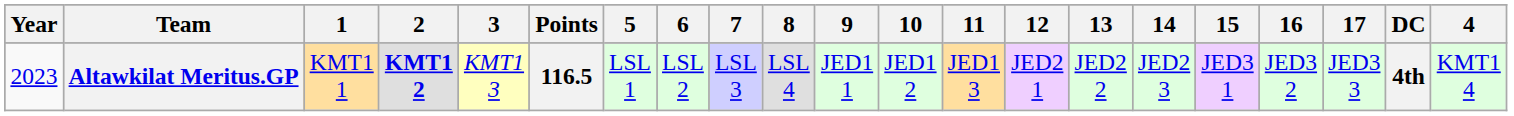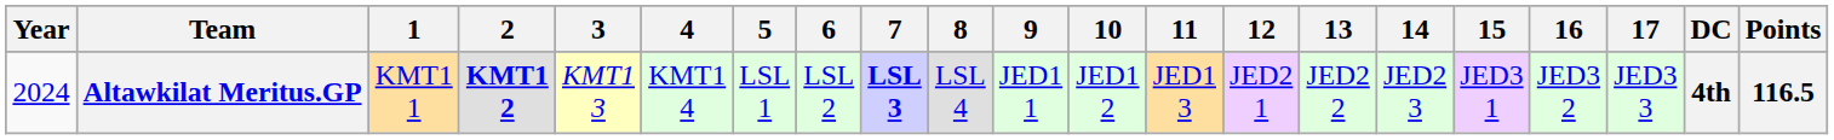 <table class="wikitable" style="text-align:center; font-size:85%">
 <tr>
 <th>Year</th>
 <th>Team</th>
 <th>1</th>
 <th>2</th>
 <th>3</th>
-<th>Points</th>
+<th>4</th>
 <th>5</th>
 <th>6</th>
 <th>7</th>
 <th>8</th>
 <th>9</th>
 <th>10</th>
 <th>11</th>
 <th>12</th>
 <th>13</th>
 <th>14</th>
 <th>15</th>
 <th>16</th>
 <th>17</th>
 <th>DC</th>
-<th>4</th>
+<th>Points</th>
 </tr>
 <tr>
-<td><a href='#'>2023</a></td>
+<td><a href='#'>2024</a></td>
 <th nowrap><a href='#'>Altawkilat Meritus.GP</a></th>
 <td style="background:#FFDF9F"><a href='#'>KMT1<br>1</a><br></td>
 <td style="background:#DFDFDF"><strong><a href='#'>KMT1<br>2</a><br></strong></td>
 <td style="background:#FFFFBF"><em><a href='#'>KMT1<br>3</a></em><br></td>
-<th>116.5</th>
+<td style="background:#DFFFDF"><a href='#'>KMT1<br>4</a><br></td>
 <td style="background:#DFFFDF"><a href='#'>LSL<br>1</a><br></td>
 <td style="background:#DFFFDF"><a href='#'>LSL<br>2</a><br></td>
-<td style="background:#CFCFFF"><a href='#'>LSL<br>3</a><br></td>
+<td style="background:#CFCFFF"><strong><a href='#'>LSL<br>3</a><br></strong></td>
 <td style="background:#DFDFDF"><a href='#'>LSL<br>4</a><br></td>
 <td style="background:#DFFFDF"><a href='#'>JED1<br>1</a><br></td>
 <td style="background:#DFFFDF"><a href='#'>JED1<br>2</a><br></td>
 <td style="background:#FFDF9F"><a href='#'>JED1<br>3</a><br></td>
 <td style="background:#EFCFFF"><a href='#'>JED2<br>1</a><br></td>
 <td style="background:#DFFFDF"><a href='#'>JED2<br>2</a><br></td>
 <td style="background:#DFFFDF"><a href='#'>JED2<br>3</a><br></td>
 <td style="background:#EFCFFF"><a href='#'>JED3<br>1</a><br></td>
 <td style="background:#DFFFDF"><a href='#'>JED3<br>2</a><br></td>
 <td style="background:#DFFFDF"><a href='#'>JED3<br>3</a><br></td>
 <th>4th</th>
-<td style="background:#DFFFDF"><a href='#'>KMT1<br>4</a><br></td>
+<th>116.5</th>
 </tr>
 </table>
